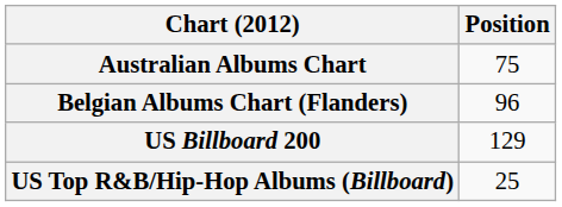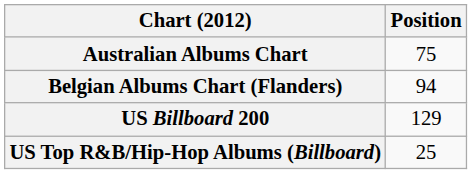 <table class="wikitable sortable plainrowheaders" style="text-align:center">
 <tr>
 <th>Chart (2012)</th>
 <th>Position</th>
 </tr>
 <tr>
 <th scope="row">Australian Albums Chart</th>
 <td align="center">75</td>
 </tr>
 <tr>
 <th scope="row">Belgian Albums Chart (Flanders)</th>
-<td align="center">96</td>
+<td align="center">94</td>
 </tr>
 <tr>
 <th scope="row">US <em>Billboard</em> 200</th>
 <td align="center">129</td>
 </tr>
 <tr>
 <th scope="row">US Top R&B/Hip-Hop Albums (<em>Billboard</em>)</th>
 <td align="center">25</td>
 </tr>
 </table>
